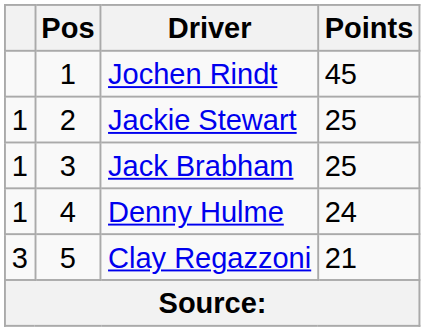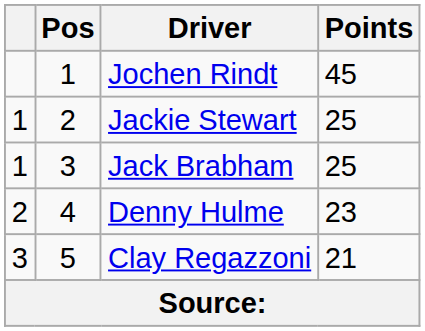 <table class="wikitable" style="font-size: 95%;">
 <tr>
 <th></th>
 <th>Pos</th>
 <th>Driver</th>
 <th>Points</th>
 </tr>
 <tr>
 <td align="left"></td>
 <td align="center">1</td>
 <td> <a href='#'>Jochen Rindt</a></td>
 <td align="left">45</td>
 </tr>
 <tr>
 <td align="left"> 1</td>
 <td align="center">2</td>
 <td> <a href='#'>Jackie Stewart</a></td>
 <td align="left">25</td>
 </tr>
 <tr>
 <td align="left"> 1</td>
 <td align="center">3</td>
 <td> <a href='#'>Jack Brabham</a></td>
 <td align="left">25</td>
 </tr>
 <tr>
-<td align="left"> 1</td>
+<td align="left"> 2</td>
 <td align="center">4</td>
 <td> <a href='#'>Denny Hulme</a></td>
-<td align="left">24</td>
+<td align="left">23</td>
 </tr>
 <tr>
 <td align="left"> 3</td>
 <td align="center">5</td>
 <td> <a href='#'>Clay Regazzoni</a></td>
 <td align="left">21</td>
 </tr>
 <tr>
 <th colspan=4>Source:</th>
 </tr>
 </table>
